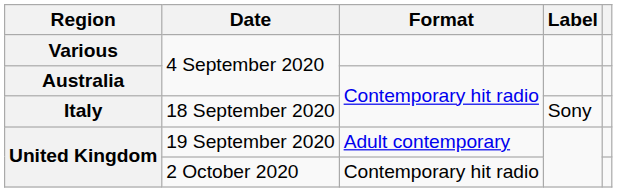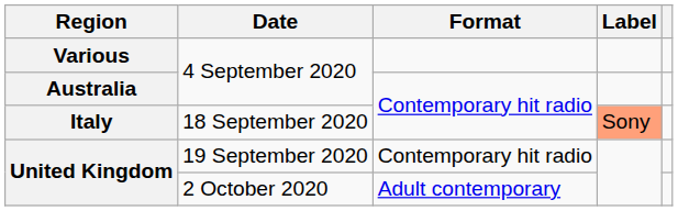 <table class="wikitable plainrowheaders">
 <tr>
 <th scope="col">Region</th>
 <th scope="col">Date</th>
 <th scope="col">Format</th>
 <th scope="col">Label</th>
 <th scope="col"></th>
 </tr>
 <tr>
 <th scope="row">Various</th>
 <td rowspan="2">4 September 2020</td>
 <td></td>
 <td></td>
 <td></td>
 </tr>
 <tr>
 <th scope="row">Australia</th>
 <td rowspan="2"><a href='#'>Contemporary hit radio</a></td>
 <td></td>
 <td></td>
 </tr>
 <tr>
 <th scope="row">Italy</th>
 <td>18 September 2020</td>
-<td>Sony</td>
+<td style="background: lightsalmon;">Sony</td>
 <td></td>
 </tr>
 <tr>
 <th scope="row" rowspan="2">United Kingdom</th>
 <td>19 September 2020</td>
-<td><a href='#'>Adult contemporary</a></td>
+<td>Contemporary hit radio</td>
 <td rowspan="2"></td>
 <td></td>
 </tr>
 <tr>
 <td>2 October 2020</td>
-<td>Contemporary hit radio</td>
+<td><a href='#'>Adult contemporary</a></td>
 <td></td>
 </tr>
 </table>
